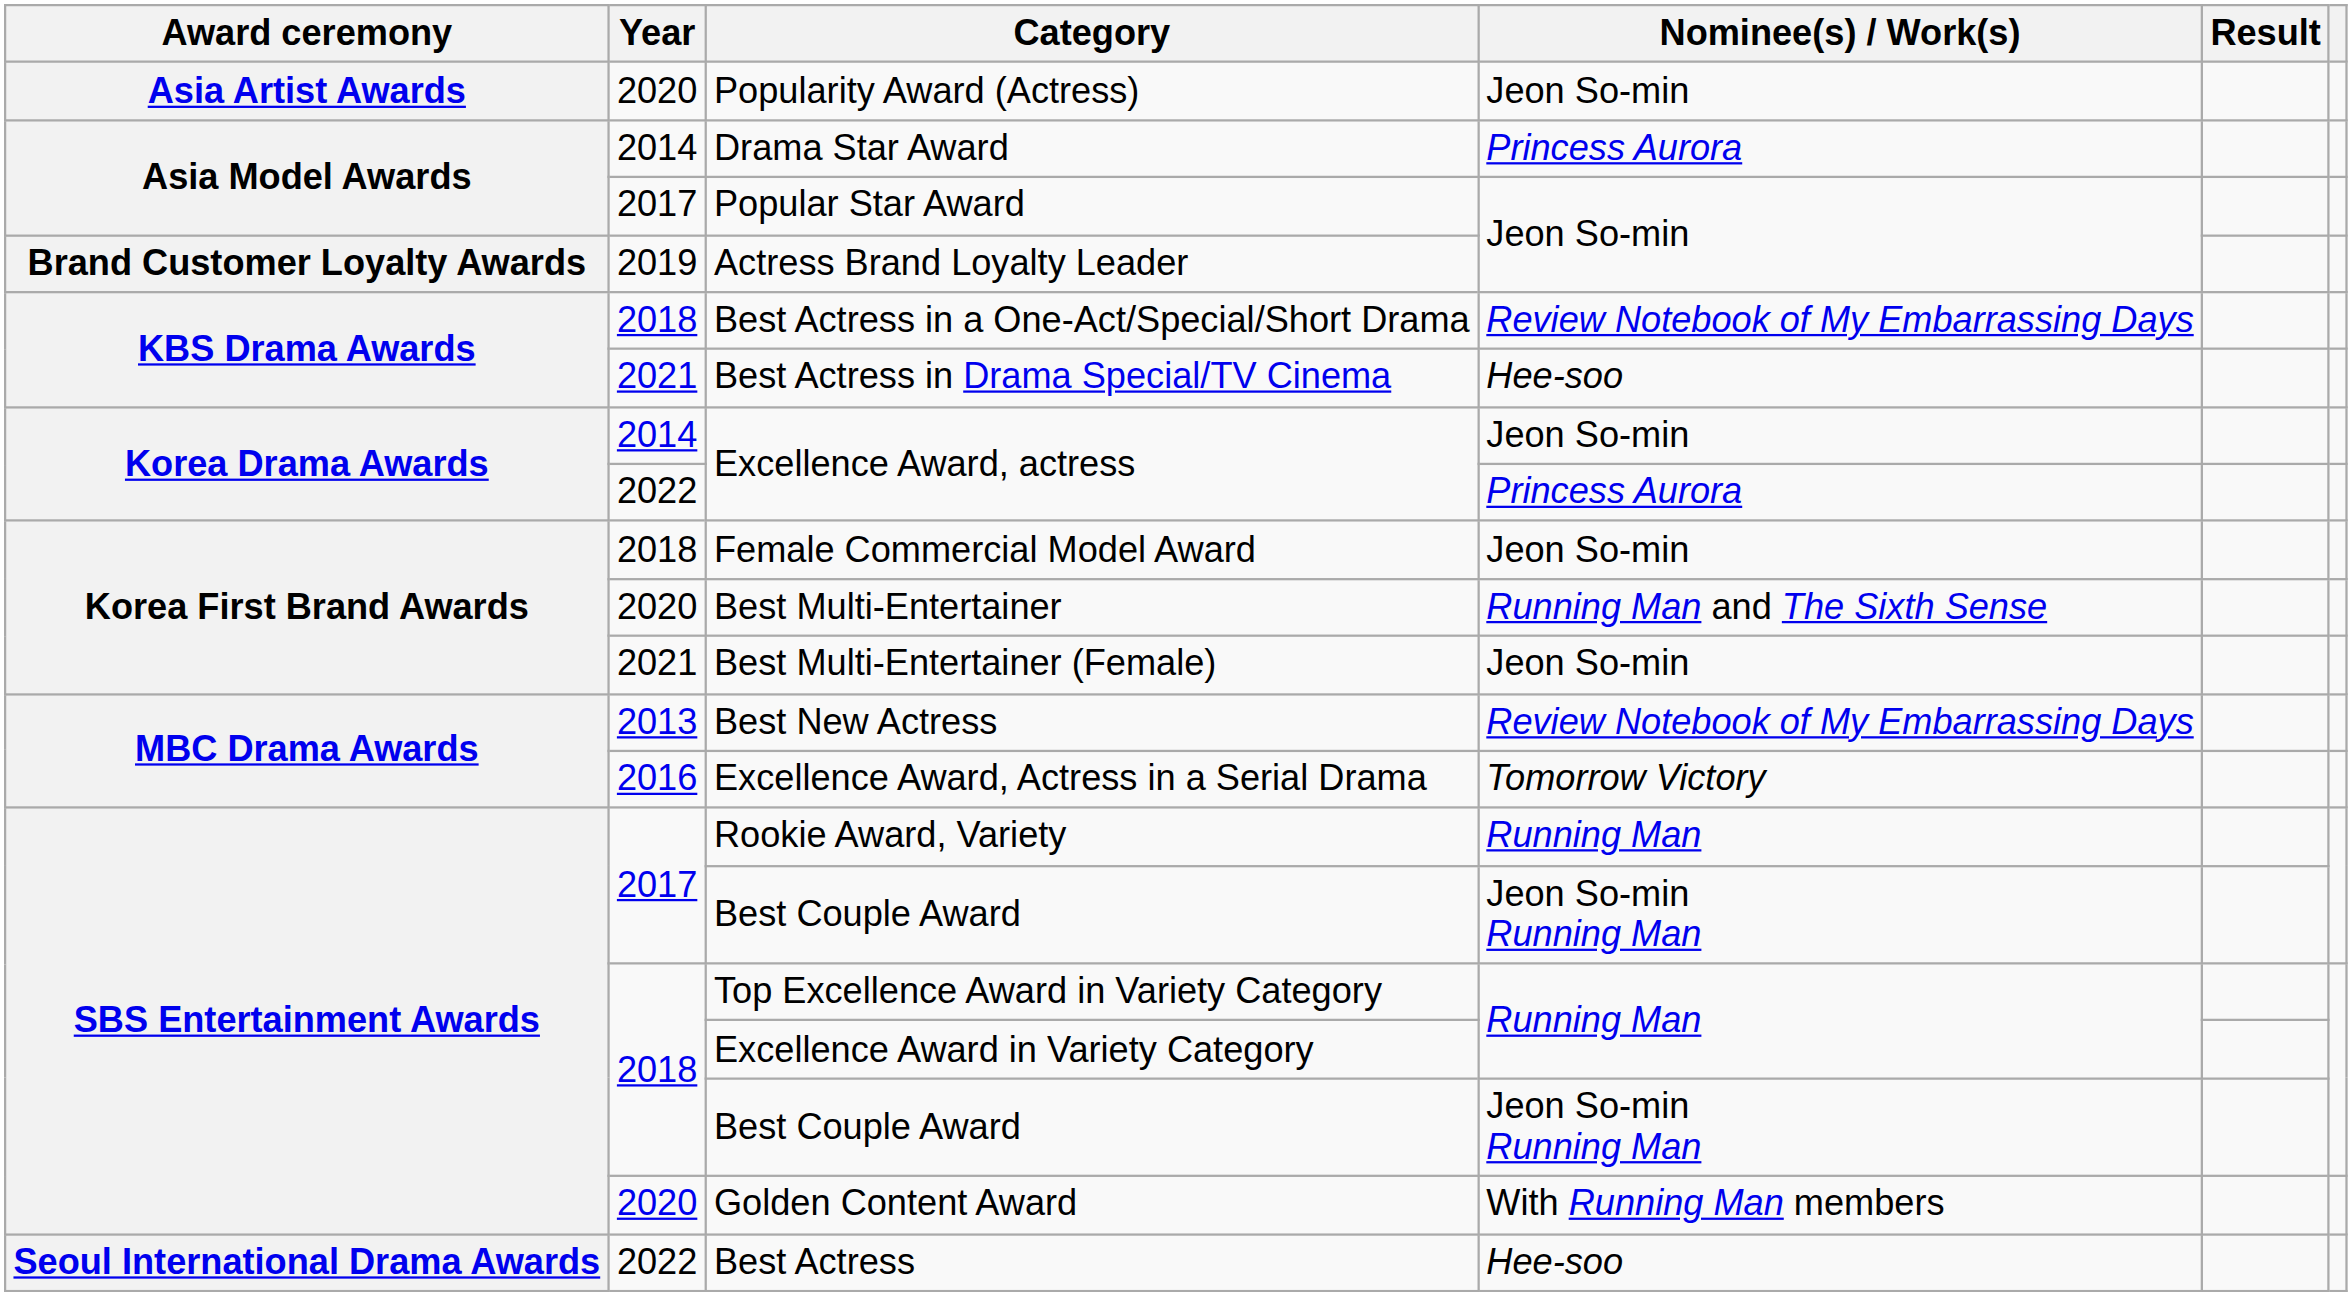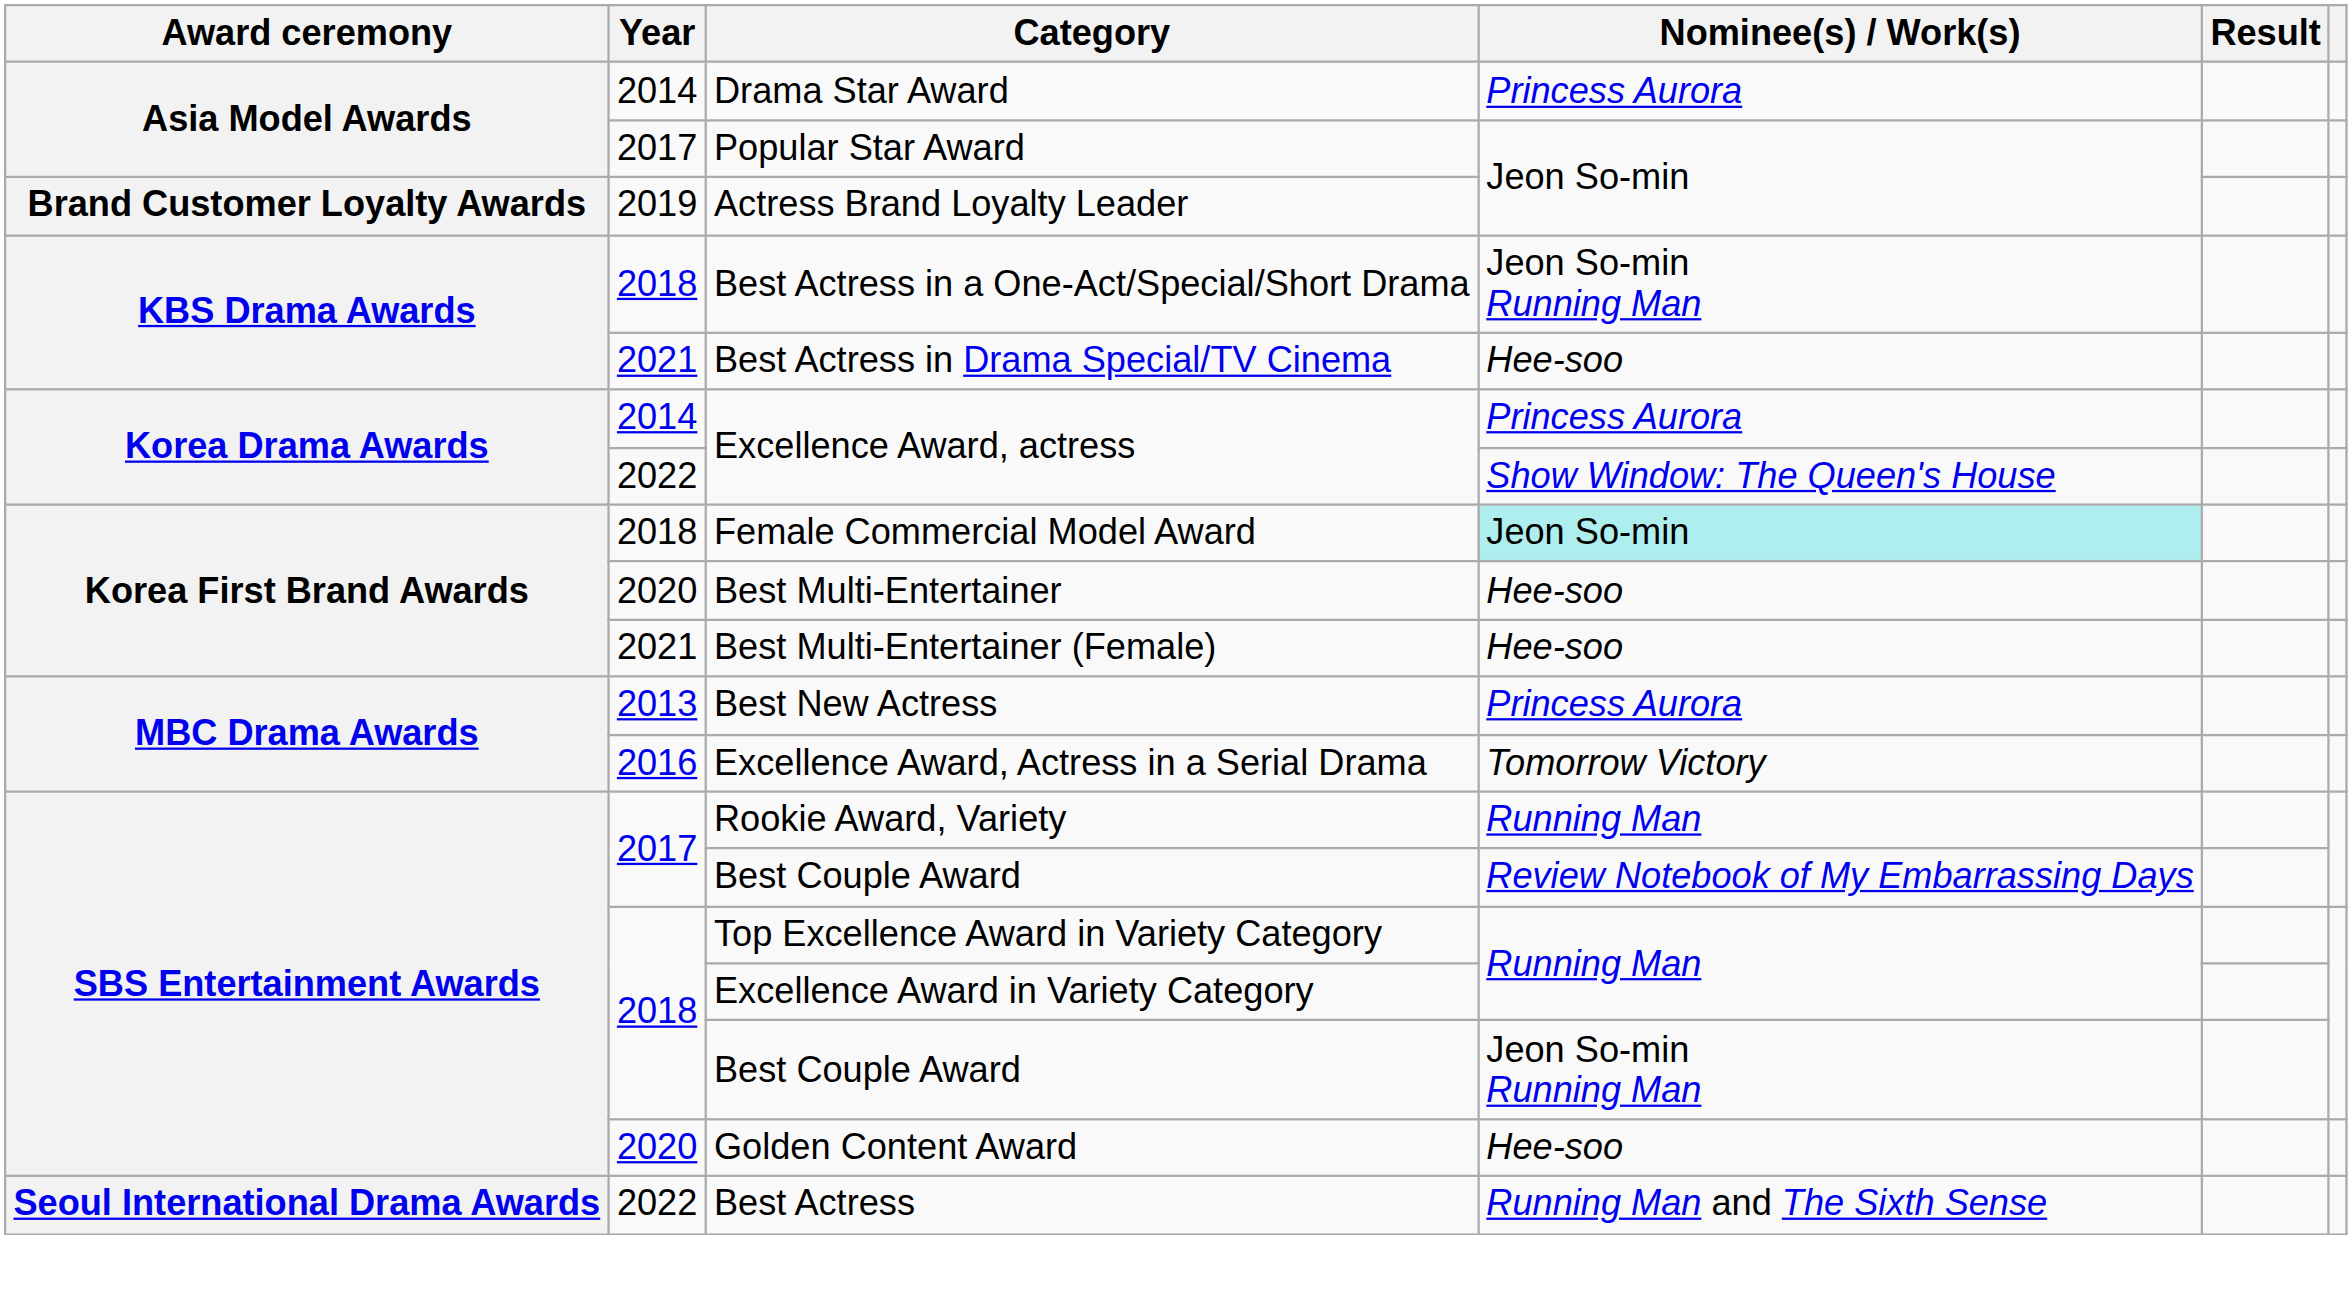 <table class="wikitable plainrowheaders sortable">
 <tr>
 <th scope="col">Award ceremony</th>
 <th scope="col">Year</th>
 <th scope="col">Category</th>
 <th scope="col">Nominee(s) / Work(s)</th>
 <th scope="col">Result</th>
 <th scope="col" class="unsortable"></th>
-</tr>
-<tr>
-<th scope="row"><a href='#'>Asia Artist Awards</a></th>
-<td style="text-align:center">2020</td>
-<td>Popularity Award (Actress)</td>
-<td>Jeon So-min</td>
-<td></td>
-<td style="text-align:center"></td>
 </tr>
 <tr>
 <th scope="row" rowspan="2">Asia Model Awards</th>
 <td style="text-align:center">2014</td>
 <td>Drama Star Award</td>
 <td><em><a href='#'>Princess Aurora</a></em></td>
 <td></td>
 <td style="text-align:center"></td>
 </tr>
 <tr>
 <td style="text-align:center">2017</td>
 <td>Popular Star Award</td>
 <td rowspan="2">Jeon So-min</td>
 <td></td>
 <td style="text-align:center"></td>
 </tr>
 <tr>
 <th scope="row">Brand Customer Loyalty Awards</th>
 <td style="text-align:center">2019</td>
 <td>Actress Brand Loyalty Leader</td>
 <td></td>
 <td style="text-align:center"></td>
 </tr>
 <tr>
 <th scope="row" rowspan="2"><a href='#'>KBS Drama Awards</a></th>
 <td style="text-align:center"><a href='#'>2018</a></td>
 <td>Best Actress in a One-Act/Special/Short Drama</td>
-<td><em><a href='#'>Review Notebook of My Embarrassing Days</a></em></td>
+<td>Jeon So-min <br><em><a href='#'>Running Man</a></em></td>
 <td></td>
 <td style="text-align:center"></td>
 </tr>
 <tr>
 <td style="text-align:center"><a href='#'>2021</a></td>
 <td>Best Actress in <a href='#'>Drama Special/TV Cinema</a></td>
 <td><em>Hee-soo</em></td>
 <td></td>
 <td style="text-align:center"></td>
 </tr>
 <tr>
 <th scope="row"  rowspan="2"><a href='#'>Korea Drama Awards</a></th>
 <td style="text-align:center"><a href='#'>2014</a></td>
 <td rowspan="2">Excellence Award, actress</td>
-<td>Jeon So-min</td>
+<td><em><a href='#'>Princess Aurora</a></em></td>
 <td></td>
 <td style="text-align:center"></td>
 </tr>
 <tr>
 <td style="text-align:center">2022</td>
-<td><em><a href='#'>Princess Aurora</a></em></td>
+<td><em><a href='#'>Show Window: The Queen's House</a></em></td>
 <td></td>
 <td style="text-align:center"></td>
 </tr>
 <tr>
 <th scope="row" rowspan="3">Korea First Brand Awards</th>
 <td style="text-align:center">2018</td>
 <td>Female Commercial Model Award</td>
-<td>Jeon So-min</td>
+<td style="background: paleturquoise;">Jeon So-min</td>
 <td></td>
 <td style="text-align:center"></td>
 </tr>
 <tr>
 <td style="text-align:center">2020</td>
 <td>Best Multi-Entertainer</td>
-<td><em><a href='#'>Running Man</a></em> and <em><a href='#'>The Sixth Sense</a></em></td>
+<td><em>Hee-soo</em></td>
 <td></td>
 <td style="text-align:center"></td>
 </tr>
 <tr>
 <td style="text-align:center">2021</td>
 <td>Best Multi-Entertainer (Female)</td>
-<td>Jeon So-min</td>
+<td><em>Hee-soo</em></td>
 <td></td>
 <td style="text-align:center"></td>
 </tr>
 <tr>
 <th scope="row" rowspan="2"><a href='#'>MBC Drama Awards</a></th>
 <td style="text-align:center"><a href='#'>2013</a></td>
 <td>Best New Actress</td>
-<td><em><a href='#'>Review Notebook of My Embarrassing Days</a></em></td>
+<td><em><a href='#'>Princess Aurora</a></em></td>
 <td></td>
 <td style="text-align:center"></td>
 </tr>
 <tr>
 <td style="text-align:center"><a href='#'>2016</a></td>
 <td>Excellence Award, Actress in a Serial Drama</td>
 <td><em>Tomorrow Victory</em></td>
 <td></td>
 <td style="text-align:center"></td>
 </tr>
 <tr>
 <th scope="row" rowspan="6"><a href='#'>SBS Entertainment Awards</a></th>
 <td rowspan="2" style="text-align:center"><a href='#'>2017</a></td>
 <td>Rookie Award, Variety</td>
 <td><em><a href='#'>Running Man</a></em></td>
 <td></td>
 <td rowspan="2" style="text-align:center"></td>
 </tr>
 <tr>
 <td>Best Couple Award</td>
-<td>Jeon So-min <br><em><a href='#'>Running Man</a></em></td>
+<td><em><a href='#'>Review Notebook of My Embarrassing Days</a></em></td>
 <td></td>
 </tr>
 <tr>
 <td rowspan="3" style="text-align:center"><a href='#'>2018</a></td>
 <td>Top Excellence Award in Variety Category</td>
 <td rowspan="2"><em><a href='#'>Running Man</a></em></td>
 <td></td>
 <td rowspan="3" style="text-align:center"></td>
 </tr>
 <tr>
 <td>Excellence Award in Variety Category</td>
 <td></td>
 </tr>
 <tr>
 <td>Best Couple Award</td>
 <td>Jeon So-min <br><em><a href='#'>Running Man</a></em></td>
 <td></td>
 </tr>
 <tr>
 <td style="text-align:center"><a href='#'>2020</a></td>
 <td>Golden Content Award</td>
-<td>With <em><a href='#'>Running Man</a></em> members</td>
+<td><em>Hee-soo</em></td>
 <td></td>
 <td style="text-align:center"></td>
 </tr>
 <tr>
 <th scope="row"><a href='#'>Seoul International Drama Awards</a></th>
 <td style="text-align:center">2022</td>
 <td>Best Actress</td>
-<td><em>Hee-soo</em></td>
+<td><em><a href='#'>Running Man</a></em> and <em><a href='#'>The Sixth Sense</a></em></td>
 <td></td>
 <td style="text-align:center"></td>
 </tr>
 </table>
